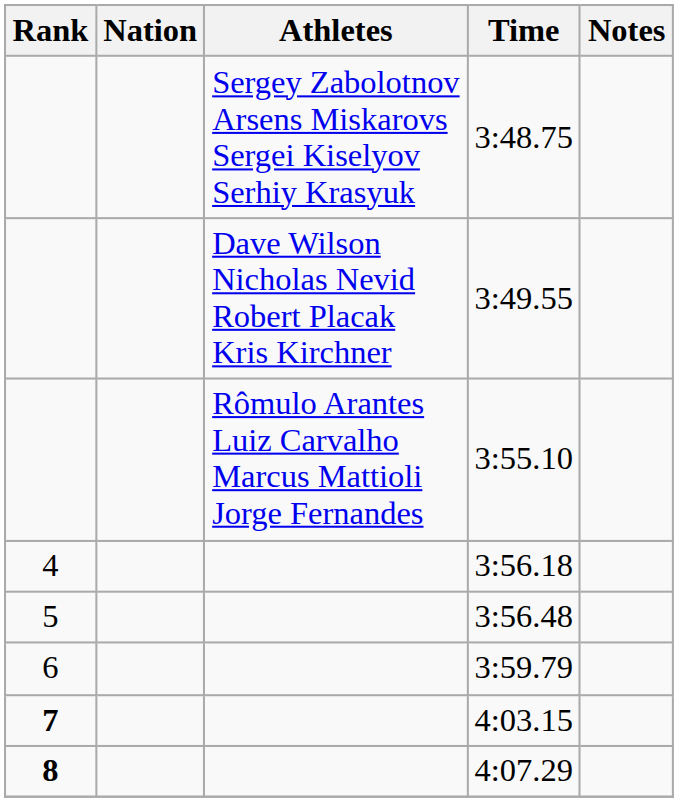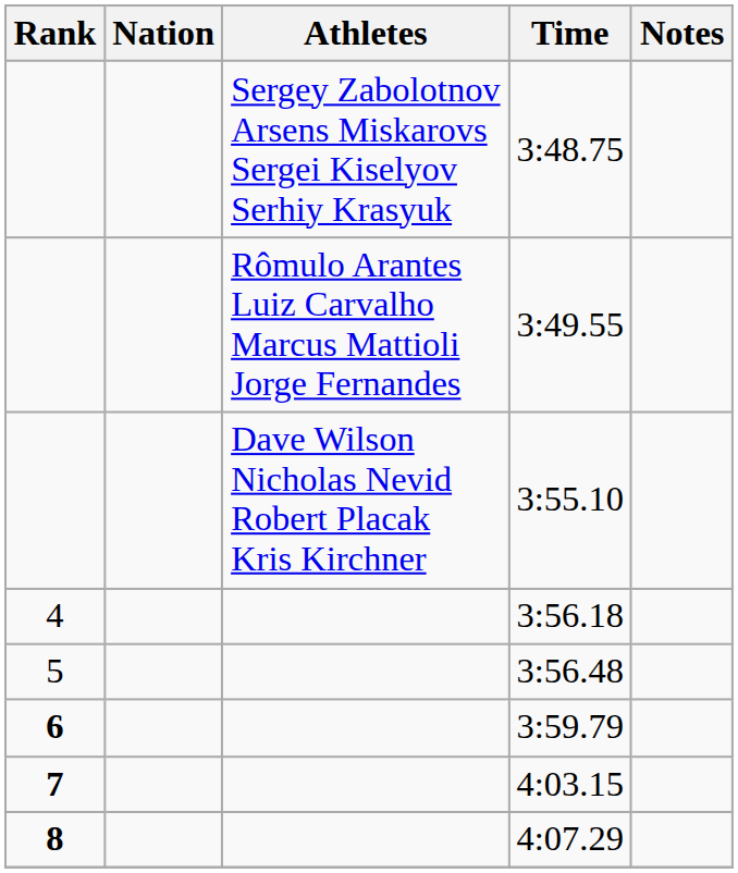 <table class="wikitable sortable" style="text-align:center">
 <tr>
 <th>Rank</th>
 <th>Nation</th>
 <th>Athletes</th>
 <th>Time</th>
 <th>Notes</th>
 </tr>
 <tr>
 <td></td>
 <td align="left"></td>
 <td align="left"><a href='#'>Sergey Zabolotnov</a><br><a href='#'>Arsens Miskarovs</a><br><a href='#'>Sergei Kiselyov</a><br><a href='#'>Serhiy Krasyuk</a></td>
 <td>3:48.75</td>
 <td></td>
 </tr>
 <tr>
 <td></td>
 <td align="left"></td>
-<td align="left"><a href='#'>Dave Wilson</a><br><a href='#'>Nicholas Nevid</a><br><a href='#'>Robert Placak</a><br><a href='#'>Kris Kirchner</a></td>
+<td align="left"><a href='#'>Rômulo Arantes</a><br><a href='#'>Luiz Carvalho</a><br><a href='#'>Marcus Mattioli</a><br><a href='#'>Jorge Fernandes</a></td>
 <td>3:49.55</td>
 <td></td>
 </tr>
 <tr>
 <td></td>
 <td align="left"></td>
-<td align="left"><a href='#'>Rômulo Arantes</a><br><a href='#'>Luiz Carvalho</a><br><a href='#'>Marcus Mattioli</a><br><a href='#'>Jorge Fernandes</a></td>
+<td align="left"><a href='#'>Dave Wilson</a><br><a href='#'>Nicholas Nevid</a><br><a href='#'>Robert Placak</a><br><a href='#'>Kris Kirchner</a></td>
 <td>3:55.10</td>
 <td></td>
 </tr>
 <tr>
 <td>4</td>
 <td align="left"></td>
 <td align="left"></td>
 <td>3:56.18</td>
 <td></td>
 </tr>
 <tr>
 <td>5</td>
 <td align="left"></td>
 <td align="left"></td>
 <td>3:56.48</td>
 <td></td>
 </tr>
 <tr>
-<td>6</td>
+<td><strong>6</strong></td>
 <td align="left"></td>
 <td align="left"></td>
 <td>3:59.79</td>
 <td></td>
 </tr>
 <tr>
 <td><strong>7</strong></td>
 <td align="left"></td>
 <td align="left"></td>
 <td>4:03.15</td>
 <td></td>
 </tr>
 <tr>
 <td><strong>8</strong></td>
 <td align="left"></td>
 <td align="left"></td>
 <td>4:07.29</td>
 <td></td>
 </tr>
 <tr>
 </tr>
 </table>
